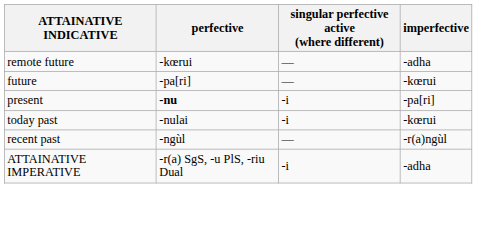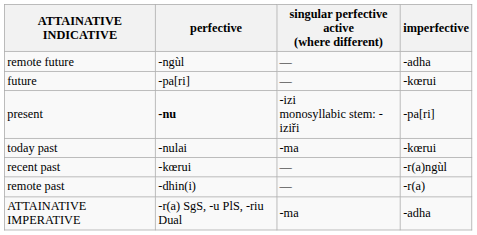 <table class="wikitable">
 <tr>
 <th>ATTAINATIVE INDICATIVE</th>
 <th>perfective</th>
 <th>singular perfective active<br>(where different)</th>
 <th>imperfective</th>
 </tr>
 <tr>
 <td>remote future</td>
-<td>-kœrui</td>
+<td>-ngùl</td>
 <td>—</td>
 <td>-adha</td>
 </tr>
 <tr>
 <td>future</td>
 <td>-pa[ri]</td>
 <td>—</td>
 <td>-kœrui</td>
 </tr>
 <tr>
 <td>present</td>
 <td><strong>-nu</strong></td>
-<td>-i</td>
+<td>-izi<br> monosyllabic stem: -iziři</td>
 <td>-pa[ri]</td>
 </tr>
 <tr>
 <td>today past</td>
 <td>-nulai</td>
-<td>-i</td>
+<td>-ma</td>
 <td>-kœrui</td>
 </tr>
 <tr>
 <td>recent past</td>
-<td>-ngùl</td>
+<td>-kœrui</td>
 <td>—</td>
 <td>-r(a)ngùl</td>
 </tr>
 <tr>
+<td>remote past</td>
+<td>-dhin(i)</td>
+<td>—</td>
+<td>-r(a)</td>
+</tr>
+<tr>
 <td>ATTAINATIVE IMPERATIVE</td>
 <td>-r(a) SgS, -u PlS, -riu Dual</td>
-<td>-i</td>
+<td>-ma</td>
 <td>-adha</td>
 </tr>
 </table>
